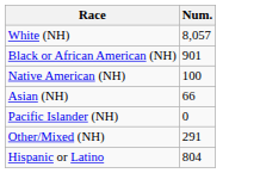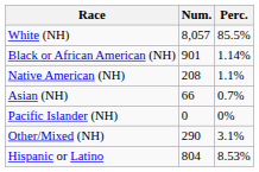 <table class="wikitable">
 <tr>
 <th>Race</th>
 <th>Num.</th>
+<th>Perc.</th>
 </tr>
 <tr>
 <td><a href='#'>White</a> (NH)</td>
 <td>8,057</td>
+<td>85.5%</td>
 </tr>
 <tr>
 <td><a href='#'>Black or African American</a> (NH)</td>
 <td>901</td>
+<td>1.14%</td>
 </tr>
 <tr>
 <td><a href='#'>Native American</a> (NH)</td>
-<td>100</td>
+<td>208</td>
+<td>1.1%</td>
 </tr>
 <tr>
 <td><a href='#'>Asian</a> (NH)</td>
 <td>66</td>
+<td>0.7%</td>
 </tr>
 <tr>
 <td><a href='#'>Pacific Islander</a> (NH)</td>
 <td>0</td>
+<td>0%</td>
 </tr>
 <tr>
 <td><a href='#'>Other/Mixed</a> (NH)</td>
-<td>291</td>
+<td>290</td>
+<td>3.1%</td>
 </tr>
 <tr>
 <td><a href='#'>Hispanic</a> or <a href='#'>Latino</a></td>
 <td>804</td>
+<td>8.53%</td>
 </tr>
 </table>
